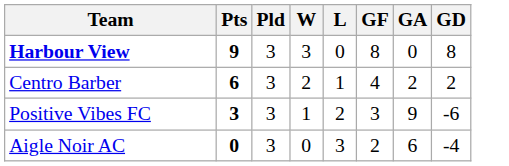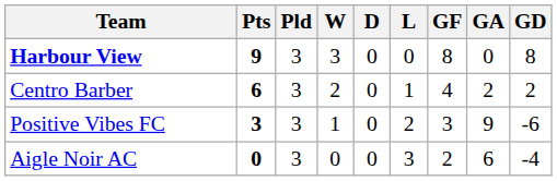 <table class="wikitable" style="text-align: center;">
 <tr>
 <th width="165">Team</th>
 <th width="20">Pts</th>
 <th width="20">Pld</th>
 <th width="20">W</th>
+<th width="20">D</th>
 <th width="20">L</th>
 <th width="20">GF</th>
 <th width="20">GA</th>
 <th width="20">GD</th>
 </tr>
 <tr bgcolor=FFFFFF>
 <td style="text-align:left;"> <strong><a href='#'>Harbour View</a></strong></td>
 <td><strong>9</strong></td>
 <td>3</td>
 <td>3</td>
 <td>0</td>
+<td>0</td>
 <td>8</td>
 <td>0</td>
 <td>8</td>
 </tr>
 <tr bgcolor=FFFFFF>
 <td style="text-align:left;"> <a href='#'>Centro Barber</a></td>
 <td><strong>6</strong></td>
 <td>3</td>
 <td>2</td>
+<td>0</td>
 <td>1</td>
 <td>4</td>
 <td>2</td>
 <td>2</td>
 </tr>
 <tr bgcolor=FFFFFF>
 <td style="text-align:left;"> <a href='#'>Positive Vibes FC</a></td>
 <td><strong>3</strong></td>
 <td>3</td>
 <td>1</td>
+<td>0</td>
 <td>2</td>
 <td>3</td>
 <td>9</td>
 <td>-6</td>
 </tr>
 <tr bgcolor=FFFFFF>
 <td style="text-align:left;"> <a href='#'>Aigle Noir AC</a></td>
 <td><strong>0</strong></td>
 <td>3</td>
 <td>0</td>
+<td>0</td>
 <td>3</td>
 <td>2</td>
 <td>6</td>
 <td>-4</td>
 </tr>
 </table>
